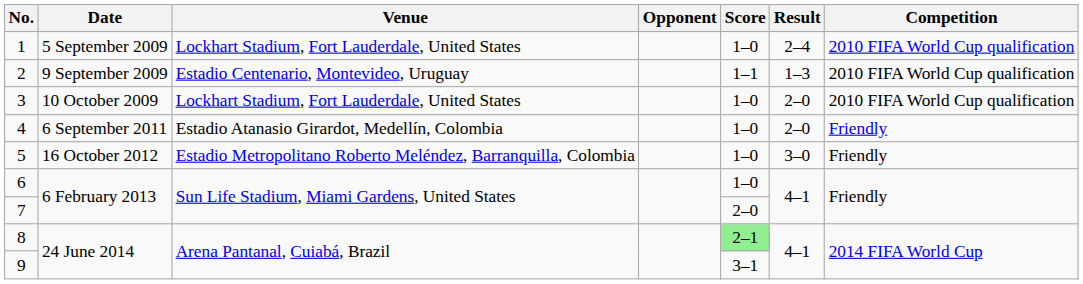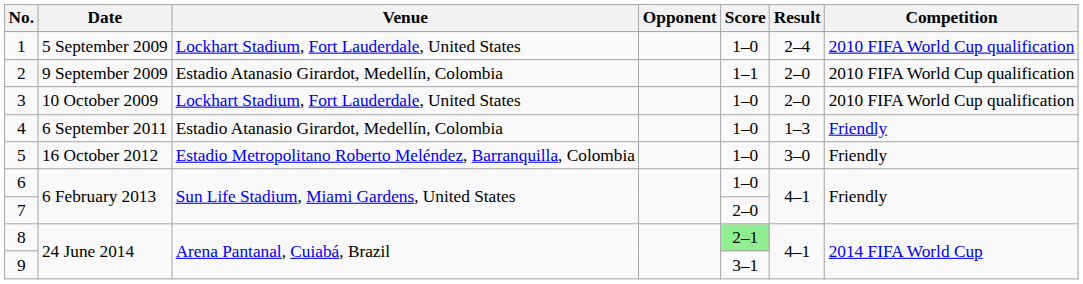 <table class="wikitable sortable">
 <tr>
 <th scope="col">No.</th>
 <th scope="col">Date</th>
 <th scope="col">Venue</th>
 <th scope="col">Opponent</th>
 <th scope="col">Score</th>
 <th scope="col">Result</th>
 <th scope="col">Competition</th>
 </tr>
 <tr>
 <td style="text-align:center">1</td>
 <td>5 September 2009</td>
 <td><a href='#'>Lockhart Stadium</a>, <a href='#'>Fort Lauderdale</a>, United States</td>
 <td></td>
 <td style="text-align:center">1–0</td>
 <td style="text-align:center">2–4</td>
 <td><a href='#'>2010 FIFA World Cup qualification</a></td>
 </tr>
 <tr>
 <td style="text-align:center">2</td>
 <td>9 September 2009</td>
-<td><a href='#'>Estadio Centenario</a>, <a href='#'>Montevideo</a>, Uruguay</td>
+<td>Estadio Atanasio Girardot, Medellín, Colombia</td>
 <td></td>
 <td style="text-align:center">1–1</td>
-<td style="text-align:center">1–3</td>
+<td style="text-align:center">2–0</td>
 <td>2010 FIFA World Cup qualification</td>
 </tr>
 <tr>
 <td style="text-align:center">3</td>
 <td>10 October 2009</td>
 <td><a href='#'>Lockhart Stadium</a>, <a href='#'>Fort Lauderdale</a>, United States</td>
 <td></td>
 <td style="text-align:center">1–0</td>
 <td style="text-align:center">2–0</td>
 <td>2010 FIFA World Cup qualification</td>
 </tr>
 <tr>
 <td style="text-align:center">4</td>
 <td>6 September 2011</td>
 <td>Estadio Atanasio Girardot, Medellín, Colombia</td>
 <td></td>
 <td style="text-align:center">1–0</td>
-<td style="text-align:center">2–0</td>
+<td style="text-align:center">1–3</td>
 <td><a href='#'>Friendly</a></td>
 </tr>
 <tr>
 <td style="text-align:center">5</td>
 <td>16 October 2012</td>
 <td><a href='#'>Estadio Metropolitano Roberto Meléndez</a>, <a href='#'>Barranquilla</a>, Colombia</td>
 <td></td>
 <td style="text-align:center">1–0</td>
 <td style="text-align:center">3–0</td>
 <td>Friendly</td>
 </tr>
 <tr>
 <td style="text-align:center">6</td>
 <td rowspan="2">6 February 2013</td>
 <td rowspan="2"><a href='#'>Sun Life Stadium</a>, <a href='#'>Miami Gardens</a>, United States</td>
 <td rowspan="2"></td>
 <td style="text-align:center">1–0</td>
 <td rowspan="2" style="text-align:center;">4–1</td>
 <td rowspan="2">Friendly</td>
 </tr>
 <tr>
 <td style="text-align:center">7</td>
 <td style="text-align:center">2–0</td>
 </tr>
 <tr>
 <td style="text-align:center">8</td>
 <td rowspan="2">24 June 2014</td>
 <td rowspan="2"><a href='#'>Arena Pantanal</a>, <a href='#'>Cuiabá</a>, Brazil</td>
 <td rowspan="2"></td>
 <td style="background: lightgreen; text-align:center">2–1</td>
 <td rowspan="2" style="text-align:center;">4–1</td>
 <td rowspan="2"><a href='#'>2014 FIFA World Cup</a></td>
 </tr>
 <tr>
 <td style="text-align:center">9</td>
 <td style="text-align:center">3–1</td>
 </tr>
 </table>
